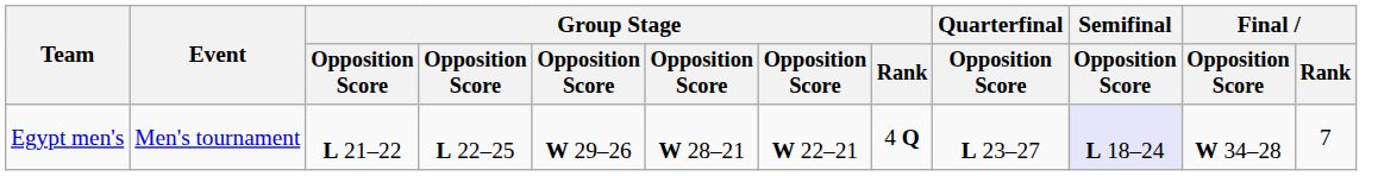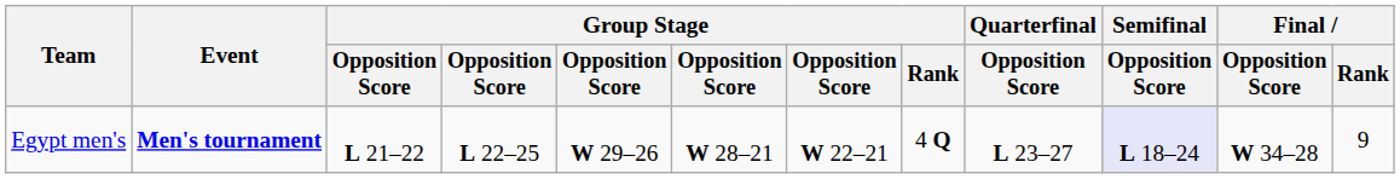 <table class="wikitable" style="font-size:90%">
 <tr>
 <th rowspan=2>Team</th>
 <th rowspan=2>Event</th>
 <th colspan=6>Group Stage</th>
 <th>Quarterfinal</th>
 <th>Semifinal</th>
 <th colspan=2>Final / </th>
 </tr>
 <tr style="font-size:95%">
 <th>Opposition<br>Score</th>
 <th>Opposition<br>Score</th>
 <th>Opposition<br>Score</th>
 <th>Opposition<br>Score</th>
 <th>Opposition<br>Score</th>
 <th>Rank</th>
 <th>Opposition<br>Score</th>
 <th>Opposition<br>Score</th>
 <th>Opposition<br>Score</th>
 <th>Rank</th>
 </tr>
 <tr align=center>
 <td align=left><a href='#'>Egypt men's</a></td>
-<td align=left><a href='#'>Men's tournament</a></td>
+<td align=left><strong><a href='#'>Men's tournament</a></strong></td>
 <td><br><strong>L</strong> 21–22</td>
 <td><br><strong>L</strong> 22–25</td>
 <td><br><strong>W</strong> 29–26</td>
 <td><br><strong>W</strong> 28–21</td>
 <td><br><strong>W</strong> 22–21</td>
 <td>4 <strong>Q</strong></td>
 <td><br><strong>L</strong> 23–27</td>
 <td style="background: lavender;"><br><strong>L</strong> 18–24</td>
 <td><br><strong>W</strong> 34–28</td>
-<td>7</td>
+<td>9</td>
 </tr>
 </table>
